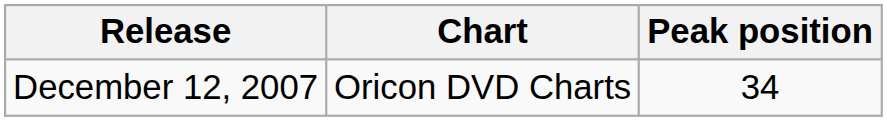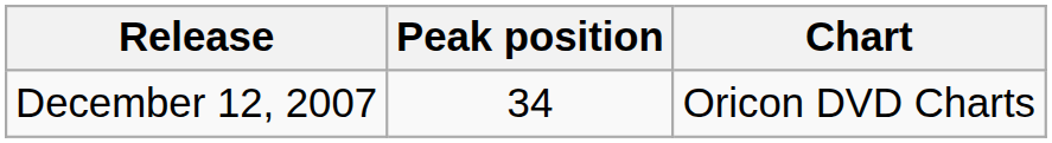 <table class="wikitable">
 <tr>
 <th>Release</th>
+<th>Peak position</th>
 <th>Chart</th>
-<th>Peak position</th>
 </tr>
 <tr>
 <td>December 12, 2007</td>
+<td align="center">34</td>
 <td>Oricon DVD Charts</td>
-<td align="center">34</td>
 </tr>
 </table>
